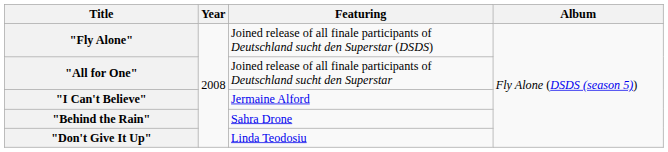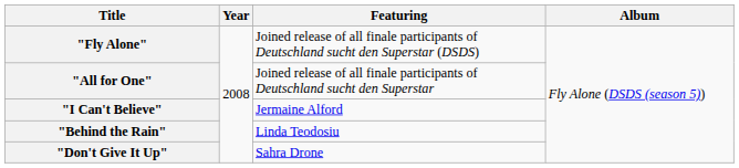 <table class="wikitable plainrowheaders" border="1">
 <tr>
 <th scope="col" style="width:16em">Title</th>
 <th scope="col">Year</th>
 <th scope="col" style="width:22em">Featuring</th>
 <th scope="col" style="width:14em">Album</th>
 </tr>
 <tr>
 <th scope="row">"Fly Alone"</th>
 <td rowspan="5">2008</td>
 <td>Joined release of all finale participants of <em>Deutschland sucht den Superstar</em> (<em>DSDS</em>)</td>
 <td rowspan="5"><em>Fly Alone</em> (<em><a href='#'>DSDS (season 5)</a></em>)</td>
 </tr>
 <tr>
 <th scope="row">"All for One"</th>
 <td>Joined release of all finale participants of <em>Deutschland sucht den Superstar</em></td>
 </tr>
 <tr>
 <th scope="row">"I Can't Believe"</th>
 <td><a href='#'>Jermaine Alford</a></td>
 </tr>
 <tr>
 <th scope="row">"Behind the Rain"</th>
-<td><a href='#'>Sahra Drone</a></td>
+<td><a href='#'>Linda Teodosiu</a></td>
 </tr>
 <tr>
 <th scope="row">"Don't Give It Up"</th>
-<td><a href='#'>Linda Teodosiu</a></td>
+<td><a href='#'>Sahra Drone</a></td>
 </tr>
 </table>
